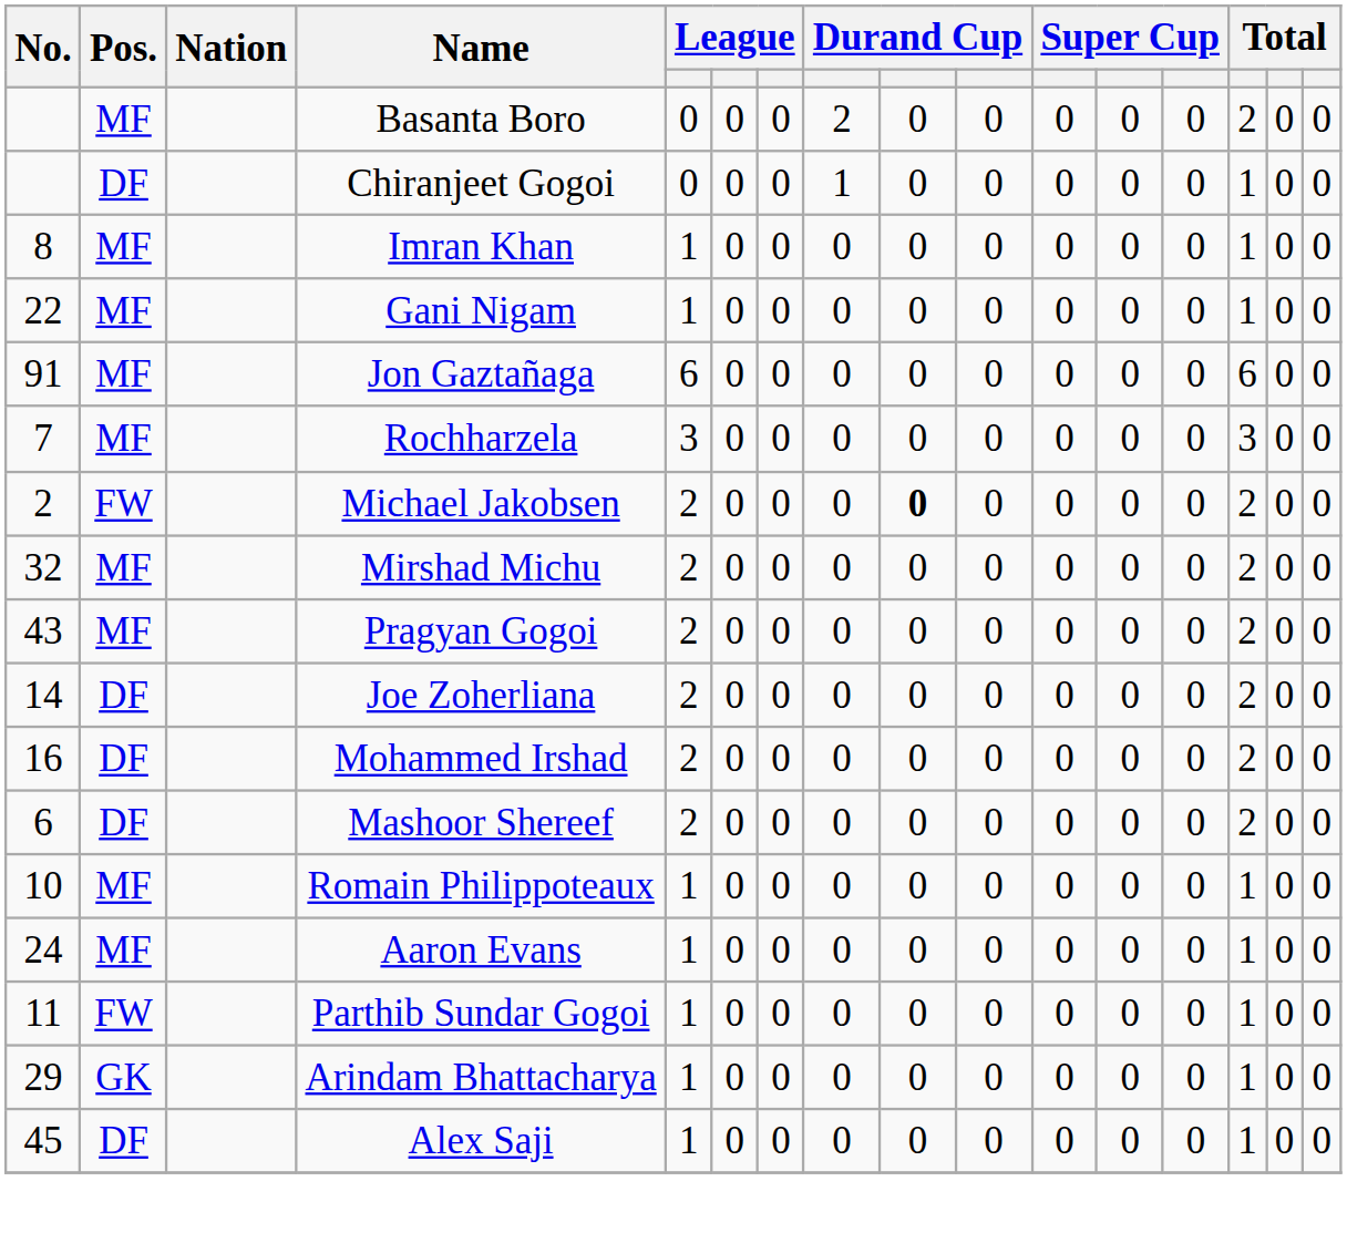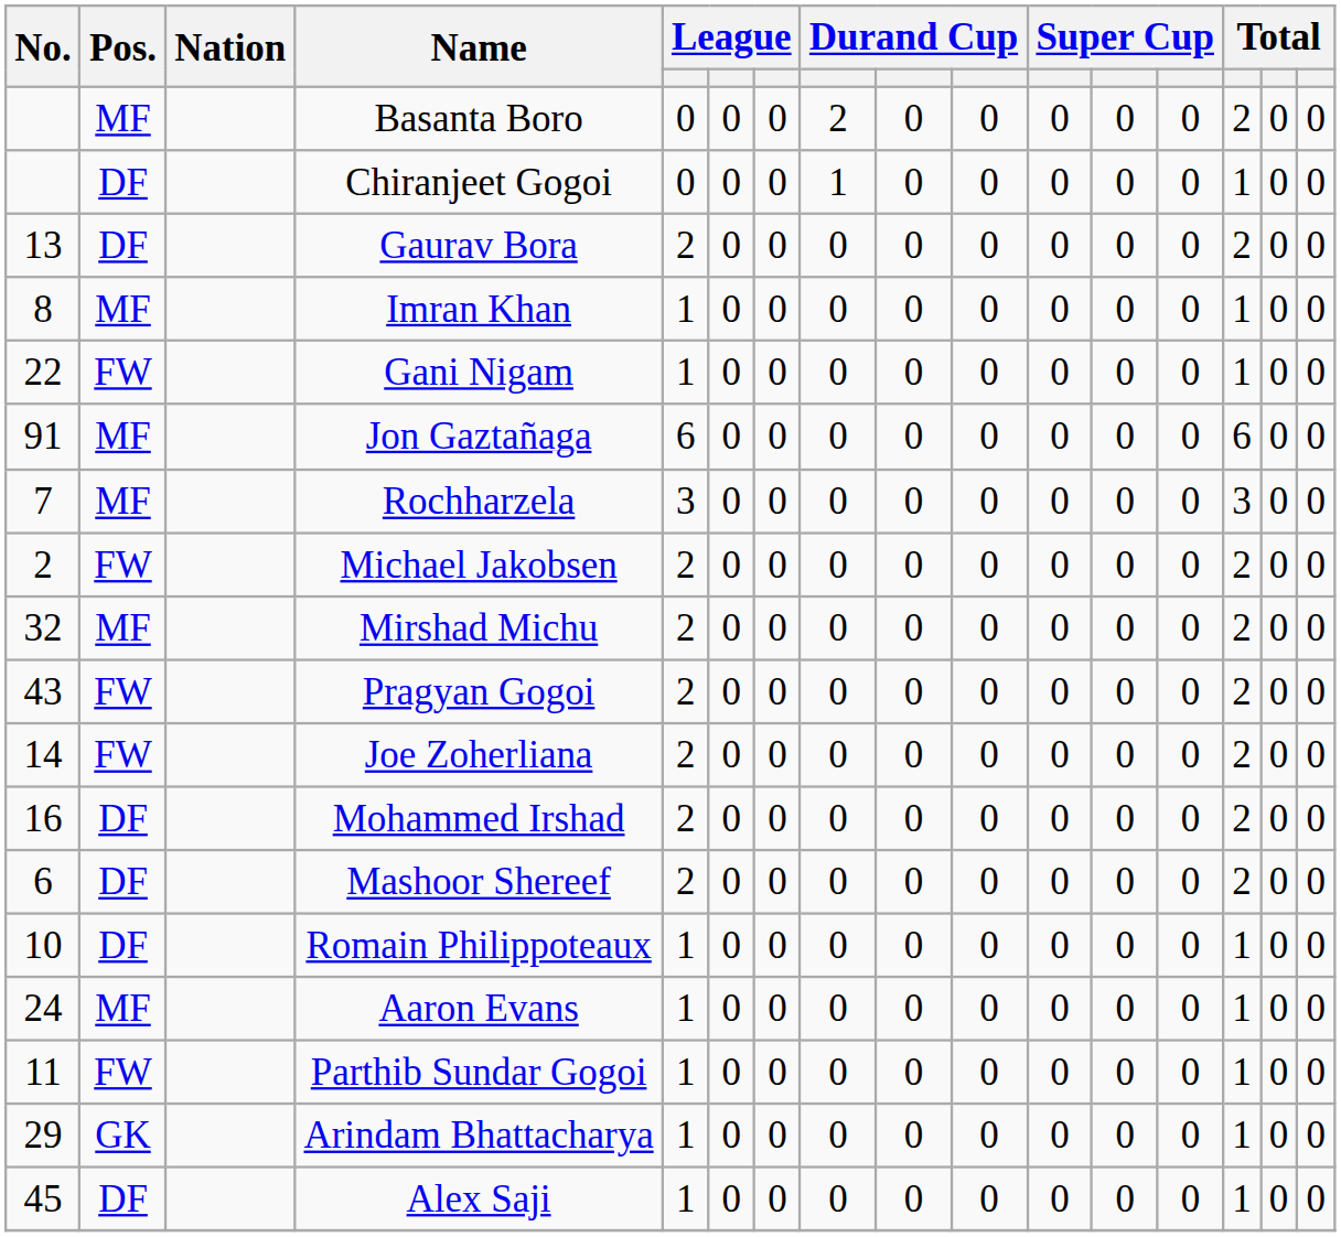 <table class="wikitable sortable" style="font-size: 95%; text-align: center;">
 <tr>
 <th rowspan=2>No.</th>
 <th rowspan=2>Pos.</th>
 <th rowspan=2>Nation</th>
 <th rowspan=2>Name</th>
 <th colspan=3><a href='#'>League</a></th>
 <th colspan="3"><a href='#'>Durand Cup</a></th>
 <th colspan="3"><a href='#'>Super Cup</a></th>
 <th colspan=3>Total</th>
 </tr>
 <tr>
 <th></th>
 <th></th>
 <th></th>
 <th></th>
 <th></th>
 <th></th>
 <th></th>
 <th></th>
 <th></th>
 <th></th>
 <th></th>
 <th></th>
 </tr>
 <tr>
 <td></td>
 <td><a href='#'>MF</a></td>
 <td></td>
 <td>Basanta Boro</td>
 <td>0</td>
 <td>0</td>
 <td>0</td>
 <td>2</td>
 <td>0</td>
 <td>0</td>
 <td>0</td>
 <td>0</td>
 <td>0</td>
 <td>2</td>
 <td>0</td>
 <td>0</td>
 </tr>
 <tr>
 <td></td>
 <td><a href='#'>DF</a></td>
 <td></td>
 <td>Chiranjeet Gogoi</td>
 <td>0</td>
 <td>0</td>
 <td>0</td>
 <td>1</td>
 <td>0</td>
 <td>0</td>
 <td>0</td>
 <td>0</td>
 <td>0</td>
 <td>1</td>
 <td>0</td>
 <td>0</td>
 </tr>
 <tr>
+<td>13</td>
+<td><a href='#'>DF</a></td>
+<td></td>
+<td><a href='#'>Gaurav Bora</a></td>
+<td>2</td>
+<td>0</td>
+<td>0</td>
+<td>0</td>
+<td>0</td>
+<td>0</td>
+<td>0</td>
+<td>0</td>
+<td>0</td>
+<td>2</td>
+<td>0</td>
+<td>0</td>
+</tr>
+<tr>
 <td>8</td>
 <td><a href='#'>MF</a></td>
 <td></td>
 <td><a href='#'>Imran Khan</a></td>
 <td>1</td>
 <td>0</td>
 <td>0</td>
 <td>0</td>
 <td>0</td>
 <td>0</td>
 <td>0</td>
 <td>0</td>
 <td>0</td>
 <td>1</td>
 <td>0</td>
 <td>0</td>
 </tr>
 <tr>
 <td>22</td>
-<td><a href='#'>MF</a></td>
+<td><a href='#'>FW</a></td>
 <td></td>
 <td><a href='#'>Gani Nigam</a></td>
 <td>1</td>
 <td>0</td>
 <td>0</td>
 <td>0</td>
 <td>0</td>
 <td>0</td>
 <td>0</td>
 <td>0</td>
 <td>0</td>
 <td>1</td>
 <td>0</td>
 <td>0</td>
 </tr>
 <tr>
 <td>91</td>
 <td><a href='#'>MF</a></td>
 <td></td>
 <td><a href='#'>Jon Gaztañaga</a></td>
 <td>6</td>
 <td>0</td>
 <td>0</td>
 <td>0</td>
 <td>0</td>
 <td>0</td>
 <td>0</td>
 <td>0</td>
 <td>0</td>
 <td>6</td>
 <td>0</td>
 <td>0</td>
 </tr>
 <tr>
 <td>7</td>
 <td><a href='#'>MF</a></td>
 <td></td>
 <td><a href='#'>Rochharzela</a></td>
 <td>3</td>
 <td>0</td>
 <td>0</td>
 <td>0</td>
 <td>0</td>
 <td>0</td>
 <td>0</td>
 <td>0</td>
 <td>0</td>
 <td>3</td>
 <td>0</td>
 <td>0</td>
 </tr>
 <tr>
 <td>2</td>
 <td><a href='#'>FW</a></td>
 <td></td>
 <td><a href='#'>Michael Jakobsen</a></td>
 <td>2</td>
 <td>0</td>
 <td>0</td>
 <td>0</td>
-<td><strong>0</strong></td>
+<td>0</td>
 <td>0</td>
 <td>0</td>
 <td>0</td>
 <td>0</td>
 <td>2</td>
 <td>0</td>
 <td>0</td>
 </tr>
 <tr>
 <td>32</td>
 <td><a href='#'>MF</a></td>
 <td></td>
 <td><a href='#'>Mirshad Michu</a></td>
 <td>2</td>
 <td>0</td>
 <td>0</td>
 <td>0</td>
 <td>0</td>
 <td>0</td>
 <td>0</td>
 <td>0</td>
 <td>0</td>
 <td>2</td>
 <td>0</td>
 <td>0</td>
 </tr>
 <tr>
 <td>43</td>
-<td><a href='#'>MF</a></td>
+<td><a href='#'>FW</a></td>
 <td></td>
 <td><a href='#'>Pragyan Gogoi</a></td>
 <td>2</td>
 <td>0</td>
 <td>0</td>
 <td>0</td>
 <td>0</td>
 <td>0</td>
 <td>0</td>
 <td>0</td>
 <td>0</td>
 <td>2</td>
 <td>0</td>
 <td>0</td>
 </tr>
 <tr>
 <td>14</td>
-<td><a href='#'>DF</a></td>
+<td><a href='#'>FW</a></td>
 <td></td>
 <td><a href='#'>Joe Zoherliana</a></td>
 <td>2</td>
 <td>0</td>
 <td>0</td>
 <td>0</td>
 <td>0</td>
 <td>0</td>
 <td>0</td>
 <td>0</td>
 <td>0</td>
 <td>2</td>
 <td>0</td>
 <td>0</td>
 </tr>
 <tr>
 <td>16</td>
 <td><a href='#'>DF</a></td>
 <td></td>
 <td><a href='#'>Mohammed Irshad</a></td>
 <td>2</td>
 <td>0</td>
 <td>0</td>
 <td>0</td>
 <td>0</td>
 <td>0</td>
 <td>0</td>
 <td>0</td>
 <td>0</td>
 <td>2</td>
 <td>0</td>
 <td>0</td>
 </tr>
 <tr>
 <td>6</td>
 <td><a href='#'>DF</a></td>
 <td></td>
 <td><a href='#'>Mashoor Shereef</a></td>
 <td>2</td>
 <td>0</td>
 <td>0</td>
 <td>0</td>
 <td>0</td>
 <td>0</td>
 <td>0</td>
 <td>0</td>
 <td>0</td>
 <td>2</td>
 <td>0</td>
 <td>0</td>
 </tr>
 <tr>
 <td>10</td>
-<td><a href='#'>MF</a></td>
+<td><a href='#'>DF</a></td>
 <td></td>
 <td><a href='#'>Romain Philippoteaux</a></td>
 <td>1</td>
 <td>0</td>
 <td>0</td>
 <td>0</td>
 <td>0</td>
 <td>0</td>
 <td>0</td>
 <td>0</td>
 <td>0</td>
 <td>1</td>
 <td>0</td>
 <td>0</td>
 </tr>
 <tr>
 <td>24</td>
 <td><a href='#'>MF</a></td>
 <td></td>
 <td><a href='#'>Aaron Evans</a></td>
 <td>1</td>
 <td>0</td>
 <td>0</td>
 <td>0</td>
 <td>0</td>
 <td>0</td>
 <td>0</td>
 <td>0</td>
 <td>0</td>
 <td>1</td>
 <td>0</td>
 <td>0</td>
 </tr>
 <tr>
 <td>11</td>
 <td><a href='#'>FW</a></td>
 <td></td>
 <td><a href='#'>Parthib Sundar Gogoi</a></td>
 <td>1</td>
 <td>0</td>
 <td>0</td>
 <td>0</td>
 <td>0</td>
 <td>0</td>
 <td>0</td>
 <td>0</td>
 <td>0</td>
 <td>1</td>
 <td>0</td>
 <td>0</td>
 </tr>
 <tr>
 <td>29</td>
 <td><a href='#'>GK</a></td>
 <td></td>
 <td><a href='#'>Arindam Bhattacharya</a></td>
 <td>1</td>
 <td>0</td>
 <td>0</td>
 <td>0</td>
 <td>0</td>
 <td>0</td>
 <td>0</td>
 <td>0</td>
 <td>0</td>
 <td>1</td>
 <td>0</td>
 <td>0</td>
 </tr>
 <tr>
 <td>45</td>
 <td><a href='#'>DF</a></td>
 <td></td>
 <td><a href='#'>Alex Saji</a></td>
 <td>1</td>
 <td>0</td>
 <td>0</td>
 <td>0</td>
 <td>0</td>
 <td>0</td>
 <td>0</td>
 <td>0</td>
 <td>0</td>
 <td>1</td>
 <td>0</td>
 <td>0</td>
 </tr>
 <tr>
 </tr>
 </table>
